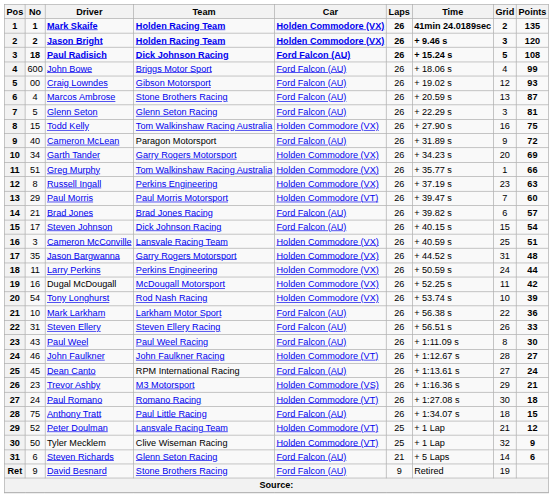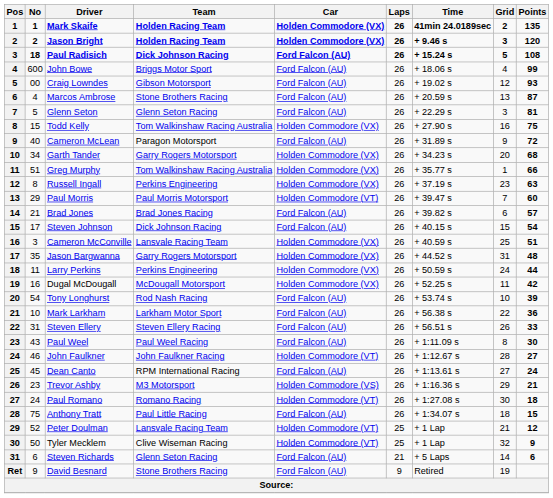 <table class="wikitable" style="font-size: 85%;">
 <tr>
 <th>Pos</th>
 <th>No</th>
 <th>Driver</th>
 <th>Team</th>
 <th>Car</th>
 <th>Laps</th>
 <th>Time</th>
 <th>Grid</th>
 <th>Points</th>
 </tr>
 <tr style="font-weight:bold">
 <th>1</th>
 <td align=center>1</td>
 <td> <a href='#'>Mark Skaife</a></td>
 <td><a href='#'>Holden Racing Team</a></td>
 <td><a href='#'>Holden Commodore (VX)</a></td>
 <td align=center>26</td>
 <td>41min 24.0189sec</td>
 <td align=center>2</td>
 <td align=center>135</td>
 </tr>
 <tr>
 <th>2</th>
 <td align=center><strong>2</strong></td>
 <td> <strong><a href='#'>Jason Bright</a></strong></td>
 <td><strong><a href='#'>Holden Racing Team</a></strong></td>
 <td><strong><a href='#'>Holden Commodore (VX)</a></strong></td>
 <td align=center><strong>26</strong></td>
 <td><strong>+ 9.46 s</strong></td>
 <td align=center><strong>3</strong></td>
 <td align=center><strong>120</strong></td>
 </tr>
 <tr>
 <th>3</th>
 <td align=center><strong>18</strong></td>
 <td> <strong><a href='#'>Paul Radisich</a></strong></td>
 <td><strong><a href='#'>Dick Johnson Racing</a></strong></td>
 <td><strong><a href='#'>Ford Falcon (AU)</a></strong></td>
 <td align=center><strong>26</strong></td>
 <td><strong>+ 15.24 s</strong></td>
 <td align=center><strong>5</strong></td>
 <td align=center><strong>108</strong></td>
 </tr>
 <tr>
 <th>4</th>
 <td align=center>600</td>
 <td> <a href='#'>John Bowe</a></td>
 <td><a href='#'>Briggs Motor Sport</a></td>
 <td><a href='#'>Ford Falcon (AU)</a></td>
 <td align=center>26</td>
 <td>+ 18.06 s</td>
 <td align=center>4</td>
 <td align=center><strong>99</strong></td>
 </tr>
 <tr>
 <th>5</th>
 <td align=center>00</td>
 <td> <a href='#'>Craig Lowndes</a></td>
 <td><a href='#'>Gibson Motorsport</a></td>
 <td><a href='#'>Ford Falcon (AU)</a></td>
 <td align=center>26</td>
 <td>+ 19.02 s</td>
 <td align=center>12</td>
 <td align=center><strong>93</strong></td>
 </tr>
 <tr>
 <th>6</th>
 <td align=center>4</td>
 <td> <a href='#'>Marcos Ambrose</a></td>
 <td><a href='#'>Stone Brothers Racing</a></td>
 <td><a href='#'>Ford Falcon (AU)</a></td>
 <td align=center>26</td>
 <td>+ 20.59 s</td>
 <td align=center>13</td>
 <td align=center><strong>87</strong></td>
 </tr>
 <tr>
 <th>7</th>
 <td align=center>5</td>
 <td> <a href='#'>Glenn Seton</a></td>
 <td><a href='#'>Glenn Seton Racing</a></td>
 <td><a href='#'>Ford Falcon (AU)</a></td>
 <td align=center>26</td>
 <td>+ 22.29 s</td>
 <td align=center>3</td>
 <td align=center><strong>81</strong></td>
 </tr>
 <tr>
 <th>8</th>
 <td align=center>15</td>
 <td> <a href='#'>Todd Kelly</a></td>
 <td><a href='#'>Tom Walkinshaw Racing Australia</a></td>
 <td><a href='#'>Holden Commodore (VX)</a></td>
 <td align=center>26</td>
 <td>+ 27.90 s</td>
 <td align=center>16</td>
 <td align=center><strong>75</strong></td>
 </tr>
 <tr>
 <th>9</th>
 <td align=center>40</td>
 <td> <a href='#'>Cameron McLean</a></td>
 <td>Paragon Motorsport</td>
 <td><a href='#'>Ford Falcon (AU)</a></td>
 <td align=center>26</td>
 <td>+ 31.89 s</td>
 <td align=center>9</td>
 <td align=center><strong>72</strong></td>
 </tr>
 <tr>
 <th>10</th>
 <td align=center>34</td>
 <td> <a href='#'>Garth Tander</a></td>
 <td><a href='#'>Garry Rogers Motorsport</a></td>
 <td><a href='#'>Holden Commodore (VX)</a></td>
 <td align=center>26</td>
 <td>+ 34.23 s</td>
 <td align=center>20</td>
-<td align=center><strong>69</strong></td>
+<td align=center><strong>68</strong></td>
 </tr>
 <tr>
 <th>11</th>
 <td align=center>51</td>
 <td> <a href='#'>Greg Murphy</a></td>
 <td><a href='#'>Tom Walkinshaw Racing Australia</a></td>
 <td><a href='#'>Holden Commodore (VX)</a></td>
 <td align=center>26</td>
 <td>+ 35.77 s</td>
 <td align=center>1</td>
 <td align=center><strong>66</strong></td>
 </tr>
 <tr>
 <th>12</th>
 <td align=center>8</td>
 <td> <a href='#'>Russell Ingall</a></td>
 <td><a href='#'>Perkins Engineering</a></td>
 <td><a href='#'>Holden Commodore (VX)</a></td>
 <td align=center>26</td>
 <td>+ 37.19 s</td>
 <td align=center>23</td>
 <td align=center><strong>63</strong></td>
 </tr>
 <tr>
 <th>13</th>
 <td align=center>29</td>
 <td> <a href='#'>Paul Morris</a></td>
 <td><a href='#'>Paul Morris Motorsport</a></td>
 <td><a href='#'>Holden Commodore (VT)</a></td>
 <td align=center>26</td>
 <td>+ 39.47 s</td>
 <td align=center>7</td>
 <td align=center><strong>60</strong></td>
 </tr>
 <tr>
 <th>14</th>
 <td align=center>21</td>
 <td> <a href='#'>Brad Jones</a></td>
 <td><a href='#'>Brad Jones Racing</a></td>
 <td><a href='#'>Ford Falcon (AU)</a></td>
 <td align=center>26</td>
 <td>+ 39.82 s</td>
 <td align=center>6</td>
 <td align=center><strong>57</strong></td>
 </tr>
 <tr>
 <th>15</th>
 <td align=center>17</td>
 <td> <a href='#'>Steven Johnson</a></td>
 <td><a href='#'>Dick Johnson Racing</a></td>
 <td><a href='#'>Ford Falcon (AU)</a></td>
 <td align=center>26</td>
 <td>+ 40.15 s</td>
 <td align=center>15</td>
 <td align=center><strong>54</strong></td>
 </tr>
 <tr>
 <th>16</th>
 <td align=center>3</td>
 <td> <a href='#'>Cameron McConville</a></td>
 <td><a href='#'>Lansvale Racing Team</a></td>
 <td><a href='#'>Holden Commodore (VX)</a></td>
 <td align=center>26</td>
 <td>+ 40.59 s</td>
 <td align=center>25</td>
 <td align=center><strong>51</strong></td>
 </tr>
 <tr>
 <th>17</th>
 <td align=center>35</td>
 <td> <a href='#'>Jason Bargwanna</a></td>
 <td><a href='#'>Garry Rogers Motorsport</a></td>
 <td><a href='#'>Holden Commodore (VX)</a></td>
 <td align=center>26</td>
 <td>+ 44.52 s</td>
 <td align=center>31</td>
 <td align=center><strong>48</strong></td>
 </tr>
 <tr>
 <th>18</th>
 <td align=center>11</td>
 <td> <a href='#'>Larry Perkins</a></td>
 <td><a href='#'>Perkins Engineering</a></td>
 <td><a href='#'>Holden Commodore (VX)</a></td>
 <td align=center>26</td>
 <td>+ 50.59 s</td>
 <td align=center>24</td>
 <td align=center><strong>44</strong></td>
 </tr>
 <tr>
 <th>19</th>
 <td align=center>16</td>
 <td> Dugal McDougall</td>
 <td><a href='#'>McDougall Motorsport</a></td>
 <td><a href='#'>Holden Commodore (VX)</a></td>
 <td align=center>26</td>
 <td>+ 52.25 s</td>
 <td align=center>11</td>
 <td align=center><strong>42</strong></td>
 </tr>
 <tr>
 <th>20</th>
 <td align=center>54</td>
 <td> <a href='#'>Tony Longhurst</a></td>
 <td><a href='#'>Rod Nash Racing</a></td>
-<td><a href='#'>Holden Commodore (VX)</a></td>
+<td><a href='#'>Ford Falcon (AU)</a></td>
 <td align=center>26</td>
 <td>+ 53.74 s</td>
 <td align=center>10</td>
 <td align=center><strong>39</strong></td>
 </tr>
 <tr>
 <th>21</th>
 <td align=center>10</td>
 <td> <a href='#'>Mark Larkham</a></td>
 <td><a href='#'>Larkham Motor Sport</a></td>
 <td><a href='#'>Ford Falcon (AU)</a></td>
 <td align=center>26</td>
 <td>+ 56.38 s</td>
 <td align=center>22</td>
 <td align=center><strong>36</strong></td>
 </tr>
 <tr>
 <th>22</th>
 <td align=center>31</td>
 <td> <a href='#'>Steven Ellery</a></td>
 <td><a href='#'>Steven Ellery Racing</a></td>
 <td><a href='#'>Ford Falcon (AU)</a></td>
 <td align=center>26</td>
 <td>+ 56.51 s</td>
 <td align=center>26</td>
 <td align=center><strong>33</strong></td>
 </tr>
 <tr>
 <th>23</th>
 <td align=center>43</td>
 <td> <a href='#'>Paul Weel</a></td>
 <td><a href='#'>Paul Weel Racing</a></td>
 <td><a href='#'>Ford Falcon (AU)</a></td>
 <td align=center>26</td>
 <td>+ 1:11.09 s</td>
 <td align=center>8</td>
 <td align=center><strong>30</strong></td>
 </tr>
 <tr>
 <th>24</th>
 <td align=center>46</td>
 <td> <a href='#'>John Faulkner</a></td>
 <td><a href='#'>John Faulkner Racing</a></td>
 <td><a href='#'>Holden Commodore (VT)</a></td>
 <td align=center>26</td>
 <td>+ 1:12.67 s</td>
 <td align=center>28</td>
 <td align=center><strong>27</strong></td>
 </tr>
 <tr>
 <th>25</th>
 <td align=center>45</td>
 <td> <a href='#'>Dean Canto</a></td>
 <td>RPM International Racing</td>
 <td><a href='#'>Ford Falcon (AU)</a></td>
 <td align=center>26</td>
 <td>+ 1:13.61 s</td>
 <td align=center>27</td>
 <td align=center><strong>24</strong></td>
 </tr>
 <tr>
 <th>26</th>
 <td align=center>23</td>
 <td> <a href='#'>Trevor Ashby</a></td>
 <td><a href='#'>M3 Motorsport</a></td>
 <td><a href='#'>Holden Commodore (VS)</a></td>
 <td align=center>26</td>
 <td>+ 1:16.36 s</td>
 <td align=center>29</td>
 <td align=center><strong>21</strong></td>
 </tr>
 <tr>
 <th>27</th>
 <td align=center>24</td>
 <td> <a href='#'>Paul Romano</a></td>
 <td><a href='#'>Romano Racing</a></td>
 <td><a href='#'>Holden Commodore (VT)</a></td>
 <td align=center>26</td>
 <td>+ 1:27.08 s</td>
 <td align=center>30</td>
 <td align=center><strong>18</strong></td>
 </tr>
 <tr>
 <th>28</th>
 <td align=center>75</td>
 <td> <a href='#'>Anthony Tratt</a></td>
 <td><a href='#'>Paul Little Racing</a></td>
 <td><a href='#'>Ford Falcon (AU)</a></td>
 <td align=center>26</td>
 <td>+ 1:34.07 s</td>
 <td align=center>18</td>
 <td align=center><strong>15</strong></td>
 </tr>
 <tr>
 <th>29</th>
 <td align=center>52</td>
 <td> <a href='#'>Peter Doulman</a></td>
 <td><a href='#'>Lansvale Racing Team</a></td>
 <td><a href='#'>Holden Commodore (VT)</a></td>
 <td align=center>25</td>
 <td>+ 1 Lap</td>
 <td align=center>21</td>
 <td align=center><strong>12</strong></td>
 </tr>
 <tr>
 <th>30</th>
 <td align=center>50</td>
 <td> Tyler Mecklem</td>
 <td>Clive Wiseman Racing</td>
 <td><a href='#'>Holden Commodore (VT)</a></td>
 <td align=center>25</td>
 <td>+ 1 Lap</td>
 <td align=center>32</td>
 <td align=center><strong>9</strong></td>
 </tr>
 <tr>
 <th>31</th>
 <td align=center>6</td>
 <td> <a href='#'>Steven Richards</a></td>
 <td><a href='#'>Glenn Seton Racing</a></td>
 <td><a href='#'>Ford Falcon (AU)</a></td>
 <td align=center>21</td>
 <td>+ 5 Laps</td>
 <td align=center>14</td>
 <td align=center><strong>6</strong></td>
 </tr>
 <tr>
 <th>Ret</th>
 <td align=center>9</td>
 <td> <a href='#'>David Besnard</a></td>
 <td><a href='#'>Stone Brothers Racing</a></td>
 <td><a href='#'>Ford Falcon (AU)</a></td>
 <td align=center>9</td>
 <td>Retired</td>
 <td align=center>19</td>
 <td></td>
 </tr>
 <tr>
 <th colspan=9>Source:</th>
 </tr>
 <tr>
 </tr>
 </table>
